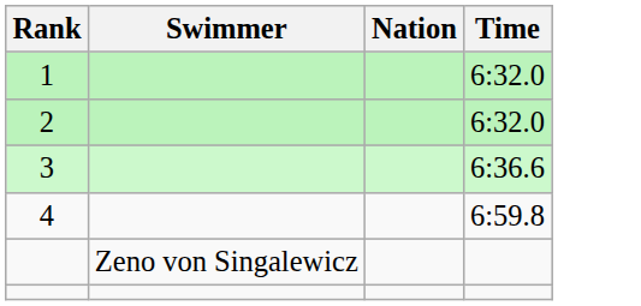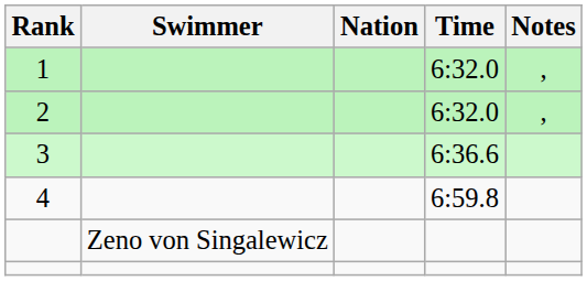 <table class="wikitable sortable" style="text-align:center">
 <tr>
 <th>Rank</th>
 <th>Swimmer</th>
 <th>Nation</th>
 <th>Time</th>
+<th>Notes</th>
 </tr>
 <tr style="background:#bbf3bb;">
 <td>1</td>
 <td align=left></td>
 <td align=left></td>
 <td>6:32.0</td>
+<td>, </td>
 </tr>
 <tr style="background:#bbf3bb;">
 <td>2</td>
 <td align=left></td>
 <td align=left></td>
 <td>6:32.0</td>
+<td>, </td>
 </tr>
 <tr style="background:#ccf9cc;">
 <td>3</td>
 <td align=left></td>
 <td align=left></td>
 <td>6:36.6</td>
+<td></td>
 </tr>
 <tr>
 <td>4</td>
 <td align=left></td>
 <td align=left></td>
 <td>6:59.8</td>
+<td></td>
 </tr>
 <tr>
 <td></td>
 <td align=left>Zeno von Singalewicz</td>
 <td align=left></td>
+<td></td>
 <td></td>
 </tr>
 <tr>
 <td></td>
 <td align=left></td>
 <td align=left></td>
 <td></td>
+<td></td>
 </tr>
 </table>
